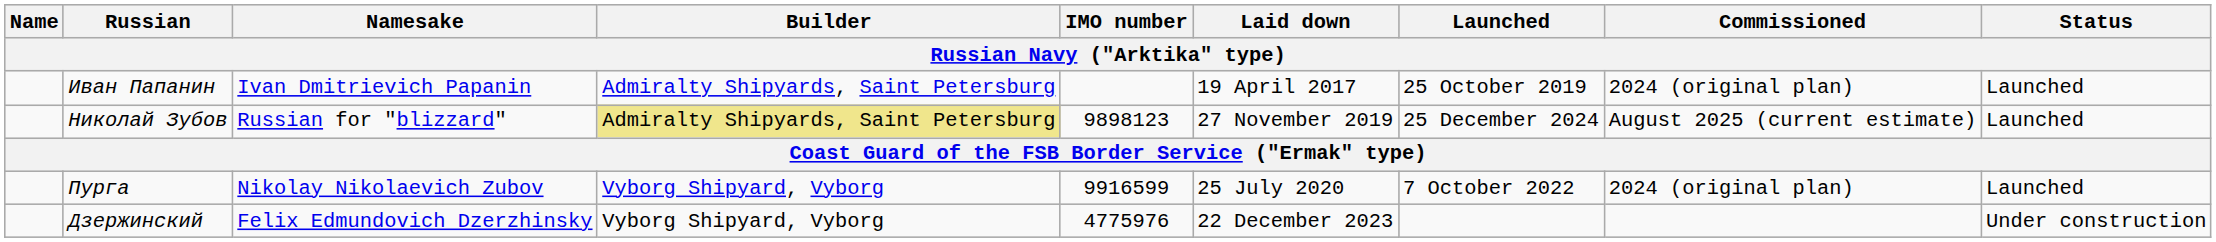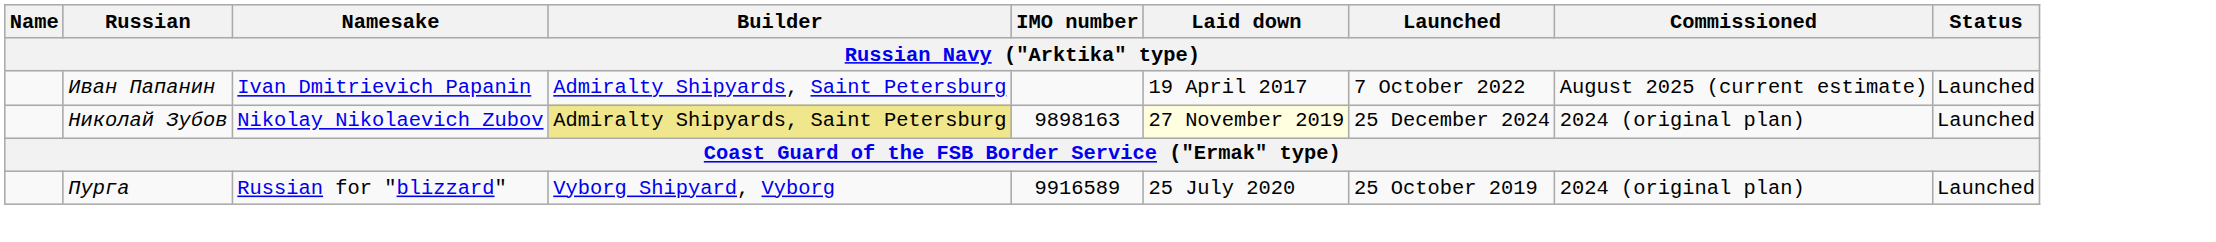 <table class="wikitable">
 <tr>
 <th>Name</th>
 <th>Russian</th>
 <th>Namesake</th>
 <th>Builder</th>
 <th>IMO number</th>
 <th>Laid down</th>
 <th>Launched</th>
 <th>Commissioned</th>
 <th>Status</th>
 </tr>
 <tr>
 <th colspan="9"><a href='#'>Russian Navy</a> ("Arktika" type)</th>
 </tr>
 <tr>
 <td></td>
 <td><em>Иван Папанин</em></td>
 <td><a href='#'>Ivan Dmitrievich Papanin</a></td>
 <td><a href='#'>Admiralty Shipyards</a>, <a href='#'>Saint Petersburg</a></td>
 <td align="center"></td>
 <td>19 April 2017</td>
-<td>25 October 2019</td>
-<td>2024 (original plan)</td>
+<td>7 October 2022</td>
+<td>August 2025 (current estimate)</td>
 <td>Launched</td>
 </tr>
 <tr>
 <td></td>
 <td><em>Николай Зубов</em></td>
-<td><a href='#'>Russian</a> for "<a href='#'>blizzard</a>"</td>
+<td><a href='#'>Nikolay Nikolaevich Zubov</a></td>
 <td style="background: khaki;">Admiralty Shipyards, Saint Petersburg</td>
-<td align="center">9898123</td>
-<td>27 November 2019</td>
+<td align="center">9898163</td>
+<td style="background: lightyellow;">27 November 2019</td>
 <td>25 December 2024</td>
-<td>August 2025 (current estimate)</td>
+<td>2024 (original plan)</td>
 <td>Launched</td>
 </tr>
 <tr>
 <th colspan="9"><a href='#'>Coast Guard of the FSB Border Service</a> ("Ermak" type)</th>
 </tr>
 <tr>
 <td></td>
 <td><em>Пурга</em></td>
-<td><a href='#'>Nikolay Nikolaevich Zubov</a></td>
+<td><a href='#'>Russian</a> for "<a href='#'>blizzard</a>"</td>
 <td><a href='#'>Vyborg Shipyard</a>, <a href='#'>Vyborg</a></td>
-<td align="center">9916599</td>
+<td align="center">9916589</td>
 <td>25 July 2020</td>
-<td>7 October 2022</td>
+<td>25 October 2019</td>
 <td>2024 (original plan)</td>
 <td>Launched</td>
 </tr>
-<tr>
-<td></td>
-<td><em>Дзержинский</em></td>
-<td><a href='#'>Felix Edmundovich Dzerzhinsky</a></td>
-<td>Vyborg Shipyard, Vyborg</td>
-<td align="center">4775976</td>
-<td>22 December 2023</td>
-<td></td>
-<td></td>
-<td>Under construction</td>
-</tr>
 </table>
